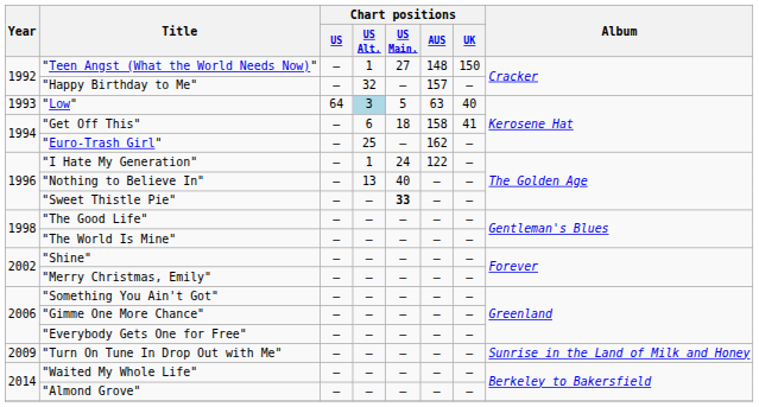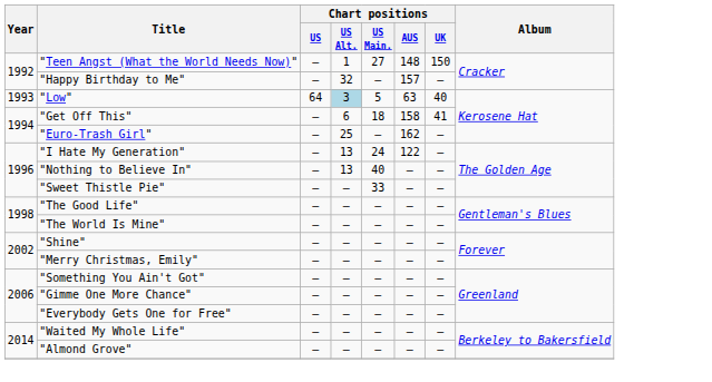 <table class="wikitable">
 <tr>
 <th rowspan="2">Year</th>
 <th rowspan="2">Title</th>
 <th colspan="5">Chart positions</th>
 <th rowspan="2">Album</th>
 </tr>
 <tr>
 <th width="30"><small><a href='#'>US</a></small><br></th>
 <th width="30"><small><a href='#'>US<br>Alt.</a></small><br></th>
 <th width="30"><small><a href='#'>US<br>Main.</a></small><br></th>
 <th width="30"><small><a href='#'>AUS</a></small><br></th>
 <th width="30"><small><a href='#'>UK</a></small><br></th>
 </tr>
 <tr>
 <td rowspan="2">1992</td>
 <td>"<a href='#'>Teen Angst (What the World Needs Now)</a>"</td>
 <td style="text-align:center;">—</td>
 <td style="text-align:center;">1</td>
 <td style="text-align:center;">27</td>
 <td style="text-align:center;">148</td>
 <td style="text-align:center;">150</td>
 <td rowspan="2"><em><a href='#'>Cracker</a></em></td>
 </tr>
 <tr>
 <td>"Happy Birthday to Me"</td>
 <td style="text-align:center;">—</td>
 <td style="text-align:center;">32</td>
 <td style="text-align:center;">—</td>
 <td style="text-align:center;">157</td>
 <td style="text-align:center;">—</td>
 </tr>
 <tr>
 <td>1993</td>
 <td>"<a href='#'>Low</a>"</td>
 <td style="text-align:center;">64</td>
 <td style="background: lightblue; text-align:center;">3</td>
 <td style="text-align:center;">5</td>
 <td style="text-align:center;">63</td>
 <td style="text-align:center;">40</td>
 <td rowspan="3"><em><a href='#'>Kerosene Hat</a></em></td>
 </tr>
 <tr>
 <td rowspan="2">1994</td>
 <td>"Get Off This"</td>
 <td style="text-align:center;">—</td>
 <td style="text-align:center;">6</td>
 <td style="text-align:center;">18</td>
 <td style="text-align:center;">158</td>
 <td style="text-align:center;">41</td>
 </tr>
 <tr>
 <td>"<a href='#'>Euro-Trash Girl</a>"</td>
 <td style="text-align:center;">—</td>
 <td style="text-align:center;">25</td>
 <td style="text-align:center;">—</td>
 <td style="text-align:center;">162</td>
 <td style="text-align:center;">—</td>
 </tr>
 <tr>
 <td rowspan="3">1996</td>
 <td>"I Hate My Generation"</td>
 <td style="text-align:center;">—</td>
-<td style="text-align:center;">1</td>
+<td style="text-align:center;">13</td>
 <td style="text-align:center;">24</td>
 <td style="text-align:center;">122</td>
 <td style="text-align:center;">—</td>
 <td rowspan="3"><em><a href='#'>The Golden Age</a></em></td>
 </tr>
 <tr>
 <td>"Nothing to Believe In"</td>
 <td style="text-align:center;">—</td>
 <td style="text-align:center;">13</td>
 <td style="text-align:center;">40</td>
 <td style="text-align:center;">—</td>
 <td style="text-align:center;">—</td>
 </tr>
 <tr>
 <td>"Sweet Thistle Pie"</td>
 <td style="text-align:center;">—</td>
 <td style="text-align:center;">—</td>
-<td style="text-align:center;"><strong>33</strong></td>
+<td style="text-align:center;">33</td>
 <td style="text-align:center;">—</td>
 <td style="text-align:center;">—</td>
 </tr>
 <tr>
 <td rowspan="2">1998</td>
 <td>"The Good Life"</td>
 <td style="text-align:center;">—</td>
 <td style="text-align:center;">—</td>
 <td style="text-align:center;">—</td>
 <td style="text-align:center;">—</td>
 <td style="text-align:center;">—</td>
 <td rowspan="2"><em><a href='#'>Gentleman's Blues</a></em></td>
 </tr>
 <tr>
 <td>"The World Is Mine"</td>
 <td style="text-align:center;">—</td>
 <td style="text-align:center;">—</td>
 <td style="text-align:center;">—</td>
 <td style="text-align:center;">—</td>
 <td style="text-align:center;">—</td>
 </tr>
 <tr>
 <td rowspan="2">2002</td>
 <td>"Shine"</td>
 <td style="text-align:center;">—</td>
 <td style="text-align:center;">—</td>
 <td style="text-align:center;">—</td>
 <td style="text-align:center;">—</td>
 <td style="text-align:center;">—</td>
 <td rowspan="2"><em><a href='#'>Forever</a></em></td>
 </tr>
 <tr>
 <td>"Merry Christmas, Emily"</td>
 <td style="text-align:center;">—</td>
 <td style="text-align:center;">—</td>
 <td style="text-align:center;">—</td>
 <td style="text-align:center;">—</td>
 <td style="text-align:center;">—</td>
 </tr>
 <tr>
 <td rowspan="3">2006</td>
 <td>"Something You Ain't Got"</td>
 <td style="text-align:center;">—</td>
 <td style="text-align:center;">—</td>
 <td style="text-align:center;">—</td>
 <td style="text-align:center;">—</td>
 <td style="text-align:center;">—</td>
 <td rowspan="3"><em><a href='#'>Greenland</a></em></td>
 </tr>
 <tr>
 <td>"Gimme One More Chance"</td>
 <td style="text-align:center;">—</td>
 <td style="text-align:center;">—</td>
 <td style="text-align:center;">—</td>
 <td style="text-align:center;">—</td>
 <td style="text-align:center;">—</td>
 </tr>
 <tr>
 <td>"Everybody Gets One for Free"</td>
 <td style="text-align:center;">—</td>
 <td style="text-align:center;">—</td>
 <td style="text-align:center;">—</td>
 <td style="text-align:center;">—</td>
 <td style="text-align:center;">—</td>
 </tr>
 <tr>
-<td rowspan="1">2009</td>
-<td>"Turn On Tune In Drop Out with Me"</td>
-<td style="text-align:center;">—</td>
-<td style="text-align:center;">—</td>
-<td style="text-align:center;">—</td>
-<td style="text-align:center;">—</td>
-<td style="text-align:center;">—</td>
-<td rowspan="1"><em><a href='#'>Sunrise in the Land of Milk and Honey</a></em></td>
-</tr>
-<tr>
 <td rowspan="2">2014</td>
 <td>"Waited My Whole Life"</td>
 <td style="text-align:center;">—</td>
 <td style="text-align:center;">—</td>
 <td style="text-align:center;">—</td>
 <td style="text-align:center;">—</td>
 <td style="text-align:center;">—</td>
 <td rowspan="2"><em><a href='#'>Berkeley to Bakersfield</a></em></td>
 </tr>
 <tr>
 <td>"Almond Grove"</td>
 <td style="text-align:center;">—</td>
 <td style="text-align:center;">—</td>
 <td style="text-align:center;">—</td>
 <td style="text-align:center;">—</td>
 <td style="text-align:center;">—</td>
 </tr>
 <tr>
 </tr>
 </table>
